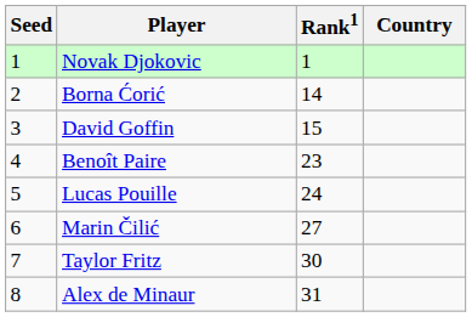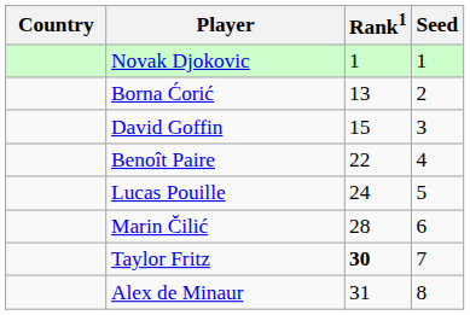 <table class="sortable wikitable">
 <tr>
-<th>Seed</th>
+<th width="70">Country</th>
 <th width="175">Player</th>
 <th>Rank<sup>1</sup></th>
-<th width="70">Country</th>
+<th>Seed</th>
 </tr>
 <tr style="background:#cfc;">
-<td>1</td>
+<td></td>
 <td><a href='#'>Novak Djokovic</a></td>
 <td>1</td>
-<td></td>
+<td>1</td>
 </tr>
 <tr>
+<td></td>
+<td><a href='#'>Borna Ćorić</a></td>
+<td>13</td>
 <td>2</td>
-<td><a href='#'>Borna Ćorić</a></td>
-<td>14</td>
-<td></td>
 </tr>
 <tr>
-<td>3</td>
+<td></td>
 <td><a href='#'>David Goffin</a></td>
 <td>15</td>
-<td></td>
+<td>3</td>
 </tr>
 <tr>
+<td></td>
+<td><a href='#'>Benoît Paire</a></td>
+<td>22</td>
 <td>4</td>
-<td><a href='#'>Benoît Paire</a></td>
-<td>23</td>
-<td></td>
 </tr>
 <tr>
-<td>5</td>
+<td></td>
 <td><a href='#'>Lucas Pouille</a></td>
 <td>24</td>
-<td></td>
+<td>5</td>
 </tr>
 <tr>
+<td></td>
+<td><a href='#'>Marin Čilić</a></td>
+<td>28</td>
 <td>6</td>
-<td><a href='#'>Marin Čilić</a></td>
-<td>27</td>
-<td></td>
 </tr>
 <tr>
+<td></td>
+<td><a href='#'>Taylor Fritz</a></td>
+<td><strong>30</strong></td>
 <td>7</td>
-<td><a href='#'>Taylor Fritz</a></td>
-<td>30</td>
-<td></td>
 </tr>
 <tr>
-<td>8</td>
+<td></td>
 <td><a href='#'>Alex de Minaur</a></td>
 <td>31</td>
-<td></td>
+<td>8</td>
 </tr>
 </table>
